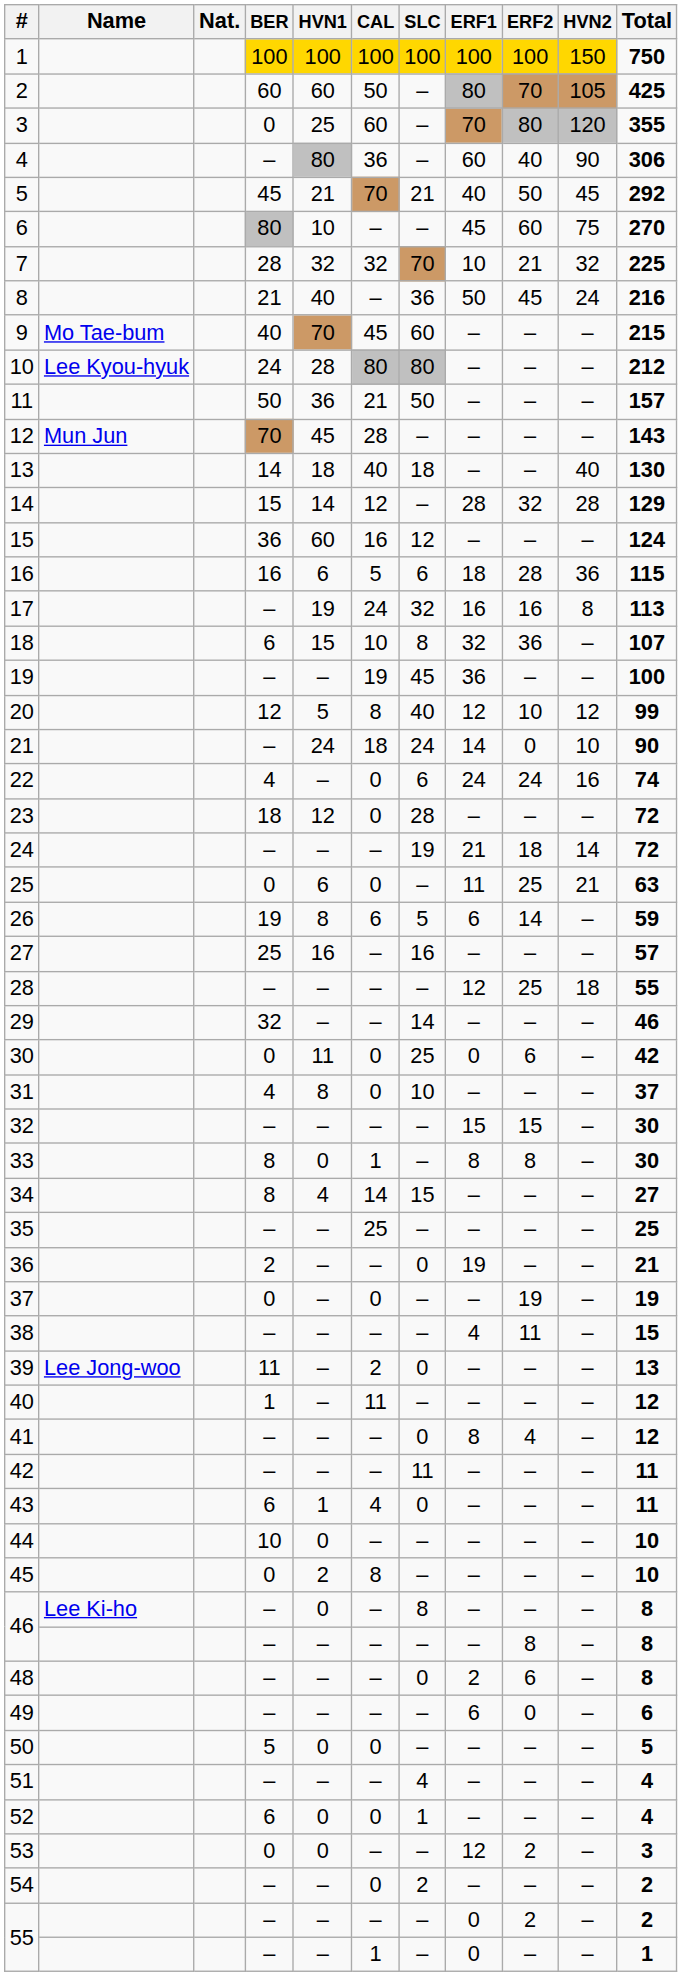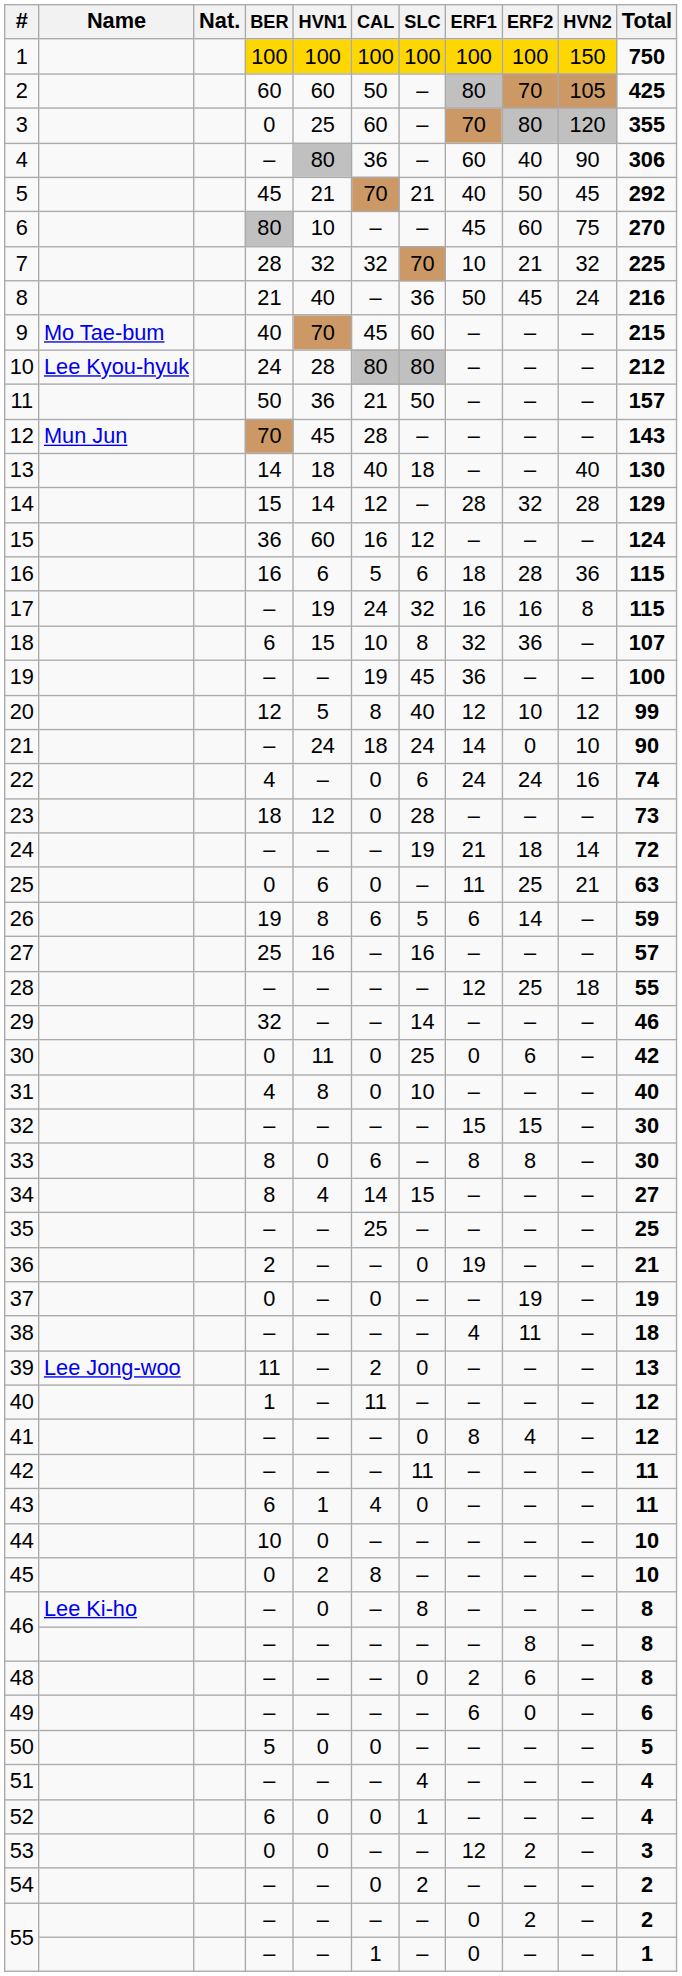 <table class="wikitable sortable" style="text-align:center;">
 <tr>
 <th>#</th>
 <th>Name</th>
 <th>Nat.</th>
 <th><small>BER</small></th>
 <th><small>HVN1</small></th>
 <th><small>CAL</small></th>
 <th><small>SLC</small></th>
 <th><small>ERF1</small></th>
 <th><small>ERF2</small></th>
 <th><small>HVN2</small></th>
 <th>Total</th>
 </tr>
 <tr>
 <td>1</td>
 <td align=left><strong></strong></td>
 <td></td>
 <td bgcolor="gold">100</td>
 <td bgcolor="gold">100</td>
 <td bgcolor="gold">100</td>
 <td bgcolor="gold">100</td>
 <td bgcolor="gold">100</td>
 <td bgcolor="gold">100</td>
 <td bgcolor="gold">150</td>
 <td><strong>750</strong></td>
 </tr>
 <tr>
 <td>2</td>
 <td align=left></td>
 <td></td>
 <td>60</td>
 <td>60</td>
 <td>50</td>
 <td>–</td>
 <td bgcolor="silver">80</td>
 <td bgcolor=CC9966>70</td>
 <td bgcolor=CC9966>105</td>
 <td><strong>425</strong></td>
 </tr>
 <tr>
 <td>3</td>
 <td align=left></td>
 <td></td>
 <td>0</td>
 <td>25</td>
 <td>60</td>
 <td>–</td>
 <td bgcolor=CC9966>70</td>
 <td bgcolor="silver">80</td>
 <td bgcolor="silver">120</td>
 <td><strong>355</strong></td>
 </tr>
 <tr>
 <td>4</td>
 <td align=left></td>
 <td></td>
 <td>–</td>
 <td bgcolor="silver">80</td>
 <td>36</td>
 <td>–</td>
 <td>60</td>
 <td>40</td>
 <td>90</td>
 <td><strong>306</strong></td>
 </tr>
 <tr>
 <td>5</td>
 <td align=left></td>
 <td></td>
 <td>45</td>
 <td>21</td>
 <td bgcolor=CC9966>70</td>
 <td>21</td>
 <td>40</td>
 <td>50</td>
 <td>45</td>
 <td><strong>292</strong></td>
 </tr>
 <tr>
 <td>6</td>
 <td align=left></td>
 <td></td>
 <td bgcolor="silver">80</td>
 <td>10</td>
 <td>–</td>
 <td>–</td>
 <td>45</td>
 <td>60</td>
 <td>75</td>
 <td><strong>270</strong></td>
 </tr>
 <tr>
 <td>7</td>
 <td align=left></td>
 <td></td>
 <td>28</td>
 <td>32</td>
 <td>32</td>
 <td bgcolor=CC9966>70</td>
 <td>10</td>
 <td>21</td>
 <td>32</td>
 <td><strong>225</strong></td>
 </tr>
 <tr>
 <td>8</td>
 <td align=left></td>
 <td></td>
 <td>21</td>
 <td>40</td>
 <td>–</td>
 <td>36</td>
 <td>50</td>
 <td>45</td>
 <td>24</td>
 <td><strong>216</strong></td>
 </tr>
 <tr>
 <td>9</td>
 <td align=left><a href='#'>Mo Tae-bum</a></td>
 <td></td>
 <td>40</td>
 <td bgcolor=CC9966>70</td>
 <td>45</td>
 <td>60</td>
 <td>–</td>
 <td>–</td>
 <td>–</td>
 <td><strong>215</strong></td>
 </tr>
 <tr>
 <td>10</td>
 <td align=left><a href='#'>Lee Kyou-hyuk</a></td>
 <td></td>
 <td>24</td>
 <td>28</td>
 <td bgcolor="silver">80</td>
 <td bgcolor="silver">80</td>
 <td>–</td>
 <td>–</td>
 <td>–</td>
 <td><strong>212</strong></td>
 </tr>
 <tr>
 <td>11</td>
 <td align=left></td>
 <td></td>
 <td>50</td>
 <td>36</td>
 <td>21</td>
 <td>50</td>
 <td>–</td>
 <td>–</td>
 <td>–</td>
 <td><strong>157</strong></td>
 </tr>
 <tr>
 <td>12</td>
 <td align=left><a href='#'>Mun Jun</a></td>
 <td></td>
 <td bgcolor=CC9966>70</td>
 <td>45</td>
 <td>28</td>
 <td>–</td>
 <td>–</td>
 <td>–</td>
 <td>–</td>
 <td><strong>143</strong></td>
 </tr>
 <tr>
 <td>13</td>
 <td align=left></td>
 <td></td>
 <td>14</td>
 <td>18</td>
 <td>40</td>
 <td>18</td>
 <td>–</td>
 <td>–</td>
 <td>40</td>
 <td><strong>130</strong></td>
 </tr>
 <tr>
 <td>14</td>
 <td align=left></td>
 <td></td>
 <td>15</td>
 <td>14</td>
 <td>12</td>
 <td>–</td>
 <td>28</td>
 <td>32</td>
 <td>28</td>
 <td><strong>129</strong></td>
 </tr>
 <tr>
 <td>15</td>
 <td align=left></td>
 <td></td>
 <td>36</td>
 <td>60</td>
 <td>16</td>
 <td>12</td>
 <td>–</td>
 <td>–</td>
 <td>–</td>
 <td><strong>124</strong></td>
 </tr>
 <tr>
 <td>16</td>
 <td align=left></td>
 <td></td>
 <td>16</td>
 <td>6</td>
 <td>5</td>
 <td>6</td>
 <td>18</td>
 <td>28</td>
 <td>36</td>
 <td><strong>115</strong></td>
 </tr>
 <tr>
 <td>17</td>
 <td align=left></td>
 <td></td>
 <td>–</td>
 <td>19</td>
 <td>24</td>
 <td>32</td>
 <td>16</td>
 <td>16</td>
 <td>8</td>
-<td><strong>113</strong></td>
+<td><strong>115</strong></td>
 </tr>
 <tr>
 <td>18</td>
 <td align=left></td>
 <td></td>
 <td>6</td>
 <td>15</td>
 <td>10</td>
 <td>8</td>
 <td>32</td>
 <td>36</td>
 <td>–</td>
 <td><strong>107</strong></td>
 </tr>
 <tr>
 <td>19</td>
 <td align=left></td>
 <td></td>
 <td>–</td>
 <td>–</td>
 <td>19</td>
 <td>45</td>
 <td>36</td>
 <td>–</td>
 <td>–</td>
 <td><strong>100</strong></td>
 </tr>
 <tr>
 <td>20</td>
 <td align=left></td>
 <td></td>
 <td>12</td>
 <td>5</td>
 <td>8</td>
 <td>40</td>
 <td>12</td>
 <td>10</td>
 <td>12</td>
 <td><strong>99</strong></td>
 </tr>
 <tr>
 <td>21</td>
 <td align=left></td>
 <td></td>
 <td>–</td>
 <td>24</td>
 <td>18</td>
 <td>24</td>
 <td>14</td>
 <td>0</td>
 <td>10</td>
 <td><strong>90</strong></td>
 </tr>
 <tr>
 <td>22</td>
 <td align=left></td>
 <td></td>
 <td>4</td>
 <td>–</td>
 <td>0</td>
 <td>6</td>
 <td>24</td>
 <td>24</td>
 <td>16</td>
 <td><strong>74</strong></td>
 </tr>
 <tr>
 <td>23</td>
 <td align=left></td>
 <td></td>
 <td>18</td>
 <td>12</td>
 <td>0</td>
 <td>28</td>
 <td>–</td>
 <td>–</td>
 <td>–</td>
-<td><strong>72</strong></td>
+<td><strong>73</strong></td>
 </tr>
 <tr>
 <td>24</td>
 <td align=left></td>
 <td></td>
 <td>–</td>
 <td>–</td>
 <td>–</td>
 <td>19</td>
 <td>21</td>
 <td>18</td>
 <td>14</td>
 <td><strong>72</strong></td>
 </tr>
 <tr>
 <td>25</td>
 <td align=left></td>
 <td></td>
 <td>0</td>
 <td>6</td>
 <td>0</td>
 <td>–</td>
 <td>11</td>
 <td>25</td>
 <td>21</td>
 <td><strong>63</strong></td>
 </tr>
 <tr>
 <td>26</td>
 <td align=left></td>
 <td></td>
 <td>19</td>
 <td>8</td>
 <td>6</td>
 <td>5</td>
 <td>6</td>
 <td>14</td>
 <td>–</td>
 <td><strong>59</strong></td>
 </tr>
 <tr>
 <td>27</td>
 <td align=left></td>
 <td></td>
 <td>25</td>
 <td>16</td>
 <td>–</td>
 <td>16</td>
 <td>–</td>
 <td>–</td>
 <td>–</td>
 <td><strong>57</strong></td>
 </tr>
 <tr>
 <td>28</td>
 <td align=left></td>
 <td></td>
 <td>–</td>
 <td>–</td>
 <td>–</td>
 <td>–</td>
 <td>12</td>
 <td>25</td>
 <td>18</td>
 <td><strong>55</strong></td>
 </tr>
 <tr>
 <td>29</td>
 <td align=left></td>
 <td></td>
 <td>32</td>
 <td>–</td>
 <td>–</td>
 <td>14</td>
 <td>–</td>
 <td>–</td>
 <td>–</td>
 <td><strong>46</strong></td>
 </tr>
 <tr>
 <td>30</td>
 <td align=left></td>
 <td></td>
 <td>0</td>
 <td>11</td>
 <td>0</td>
 <td>25</td>
 <td>0</td>
 <td>6</td>
 <td>–</td>
 <td><strong>42</strong></td>
 </tr>
 <tr>
 <td>31</td>
 <td align=left></td>
 <td></td>
 <td>4</td>
 <td>8</td>
 <td>0</td>
 <td>10</td>
 <td>–</td>
 <td>–</td>
 <td>–</td>
-<td><strong>37</strong></td>
+<td><strong>40</strong></td>
 </tr>
 <tr>
 <td>32</td>
 <td align=left></td>
 <td></td>
 <td>–</td>
 <td>–</td>
 <td>–</td>
 <td>–</td>
 <td>15</td>
 <td>15</td>
 <td>–</td>
 <td><strong>30</strong></td>
 </tr>
 <tr>
 <td>33</td>
 <td align=left></td>
 <td></td>
 <td>8</td>
 <td>0</td>
-<td>1</td>
+<td>6</td>
 <td>–</td>
 <td>8</td>
 <td>8</td>
 <td>–</td>
 <td><strong>30</strong></td>
 </tr>
 <tr>
 <td>34</td>
 <td align=left></td>
 <td></td>
 <td>8</td>
 <td>4</td>
 <td>14</td>
 <td>15</td>
 <td>–</td>
 <td>–</td>
 <td>–</td>
 <td><strong>27</strong></td>
 </tr>
 <tr>
 <td>35</td>
 <td align=left></td>
 <td></td>
 <td>–</td>
 <td>–</td>
 <td>25</td>
 <td>–</td>
 <td>–</td>
 <td>–</td>
 <td>–</td>
 <td><strong>25</strong></td>
 </tr>
 <tr>
 <td>36</td>
 <td align=left></td>
 <td></td>
 <td>2</td>
 <td>–</td>
 <td>–</td>
 <td>0</td>
 <td>19</td>
 <td>–</td>
 <td>–</td>
 <td><strong>21</strong></td>
 </tr>
 <tr>
 <td>37</td>
 <td align=left></td>
 <td></td>
 <td>0</td>
 <td>–</td>
 <td>0</td>
 <td>–</td>
 <td>–</td>
 <td>19</td>
 <td>–</td>
 <td><strong>19</strong></td>
 </tr>
 <tr>
 <td>38</td>
 <td align=left></td>
 <td></td>
 <td>–</td>
 <td>–</td>
 <td>–</td>
 <td>–</td>
 <td>4</td>
 <td>11</td>
 <td>–</td>
-<td><strong>15</strong></td>
+<td><strong>18</strong></td>
 </tr>
 <tr>
 <td>39</td>
 <td align=left><a href='#'>Lee Jong-woo</a></td>
 <td></td>
 <td>11</td>
 <td>–</td>
 <td>2</td>
 <td>0</td>
 <td>–</td>
 <td>–</td>
 <td>–</td>
 <td><strong>13</strong></td>
 </tr>
 <tr>
 <td>40</td>
 <td align=left></td>
 <td></td>
 <td>1</td>
 <td>–</td>
 <td>11</td>
 <td>–</td>
 <td>–</td>
 <td>–</td>
 <td>–</td>
 <td><strong>12</strong></td>
 </tr>
 <tr>
 <td>41</td>
 <td align=left></td>
 <td></td>
 <td>–</td>
 <td>–</td>
 <td>–</td>
 <td>0</td>
 <td>8</td>
 <td>4</td>
 <td>–</td>
 <td><strong>12</strong></td>
 </tr>
 <tr>
 <td>42</td>
 <td align=left></td>
 <td></td>
 <td>–</td>
 <td>–</td>
 <td>–</td>
 <td>11</td>
 <td>–</td>
 <td>–</td>
 <td>–</td>
 <td><strong>11</strong></td>
 </tr>
 <tr>
 <td>43</td>
 <td align=left></td>
 <td></td>
 <td>6</td>
 <td>1</td>
 <td>4</td>
 <td>0</td>
 <td>–</td>
 <td>–</td>
 <td>–</td>
 <td><strong>11</strong></td>
 </tr>
 <tr>
 <td>44</td>
 <td align=left></td>
 <td></td>
 <td>10</td>
 <td>0</td>
 <td>–</td>
 <td>–</td>
 <td>–</td>
 <td>–</td>
 <td>–</td>
 <td><strong>10</strong></td>
 </tr>
 <tr>
 <td>45</td>
 <td align=left></td>
 <td></td>
 <td>0</td>
 <td>2</td>
 <td>8</td>
 <td>–</td>
 <td>–</td>
 <td>–</td>
 <td>–</td>
 <td><strong>10</strong></td>
 </tr>
 <tr>
 <td rowspan=2>46</td>
 <td align=left><a href='#'>Lee Ki-ho</a></td>
 <td></td>
 <td>–</td>
 <td>0</td>
 <td>–</td>
 <td>8</td>
 <td>–</td>
 <td>–</td>
 <td>–</td>
 <td><strong>8</strong></td>
 </tr>
 <tr>
 <td align=left></td>
 <td></td>
 <td>–</td>
 <td>–</td>
 <td>–</td>
 <td>–</td>
 <td>–</td>
 <td>8</td>
 <td>–</td>
 <td><strong>8</strong></td>
 </tr>
 <tr>
 <td>48</td>
 <td align=left></td>
 <td></td>
 <td>–</td>
 <td>–</td>
 <td>–</td>
 <td>0</td>
 <td>2</td>
 <td>6</td>
 <td>–</td>
 <td><strong>8</strong></td>
 </tr>
 <tr>
 <td>49</td>
 <td align=left></td>
 <td></td>
 <td>–</td>
 <td>–</td>
 <td>–</td>
 <td>–</td>
 <td>6</td>
 <td>0</td>
 <td>–</td>
 <td><strong>6</strong></td>
 </tr>
 <tr>
 <td>50</td>
 <td align=left></td>
 <td></td>
 <td>5</td>
 <td>0</td>
 <td>0</td>
 <td>–</td>
 <td>–</td>
 <td>–</td>
 <td>–</td>
 <td><strong>5</strong></td>
 </tr>
 <tr>
 <td>51</td>
 <td align=left></td>
 <td></td>
 <td>–</td>
 <td>–</td>
 <td>–</td>
 <td>4</td>
 <td>–</td>
 <td>–</td>
 <td>–</td>
 <td><strong>4</strong></td>
 </tr>
 <tr>
 <td>52</td>
 <td align=left></td>
 <td></td>
 <td>6</td>
 <td>0</td>
 <td>0</td>
 <td>1</td>
 <td>–</td>
 <td>–</td>
 <td>–</td>
 <td><strong>4</strong></td>
 </tr>
 <tr>
 <td>53</td>
 <td align=left></td>
 <td></td>
 <td>0</td>
 <td>0</td>
 <td>–</td>
 <td>–</td>
 <td>12</td>
 <td>2</td>
 <td>–</td>
 <td><strong>3</strong></td>
 </tr>
 <tr>
 <td>54</td>
 <td align=left></td>
 <td></td>
 <td>–</td>
 <td>–</td>
 <td>0</td>
 <td>2</td>
 <td>–</td>
 <td>–</td>
 <td>–</td>
 <td><strong>2</strong></td>
 </tr>
 <tr>
 <td rowspan=2>55</td>
 <td align=left></td>
 <td></td>
 <td>–</td>
 <td>–</td>
 <td>–</td>
 <td>–</td>
 <td>0</td>
 <td>2</td>
 <td>–</td>
 <td><strong>2</strong></td>
 </tr>
 <tr>
 <td align=left></td>
 <td></td>
 <td>–</td>
 <td>–</td>
 <td>1</td>
 <td>–</td>
 <td>0</td>
 <td>–</td>
 <td>–</td>
 <td><strong>1</strong></td>
 </tr>
 </table>
